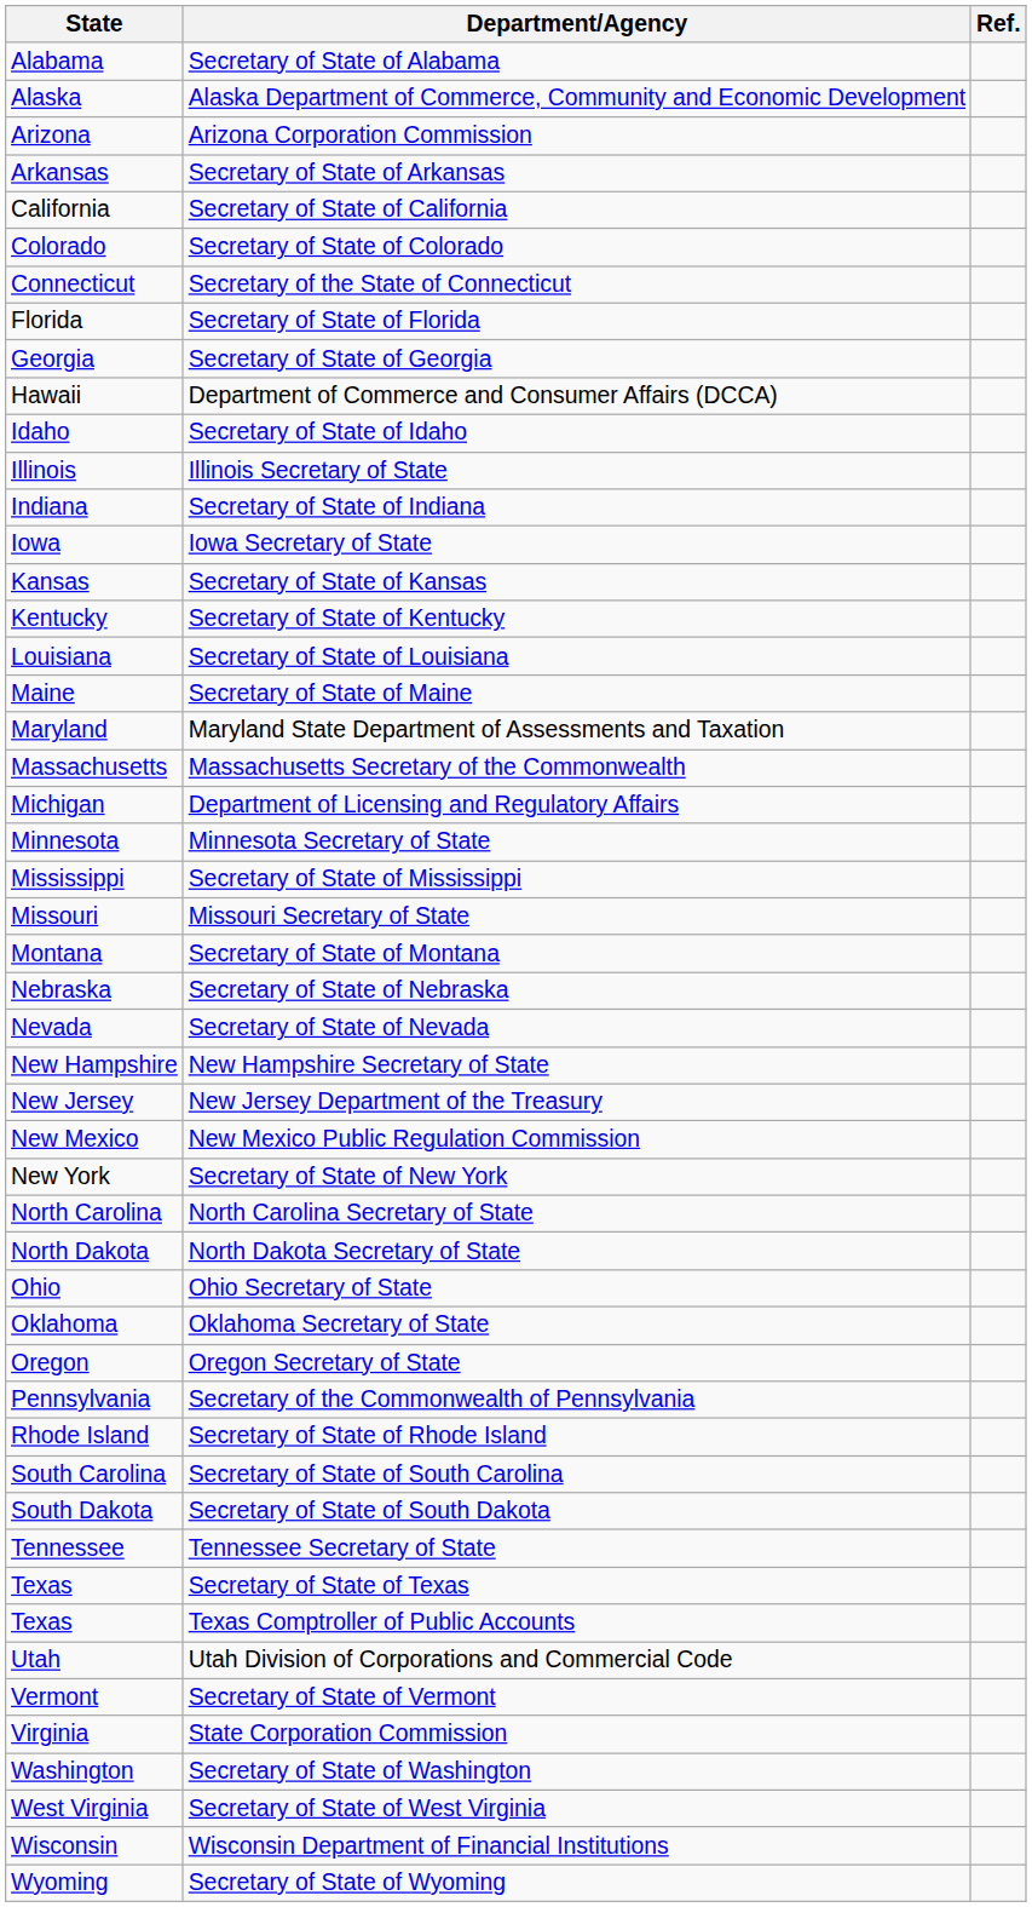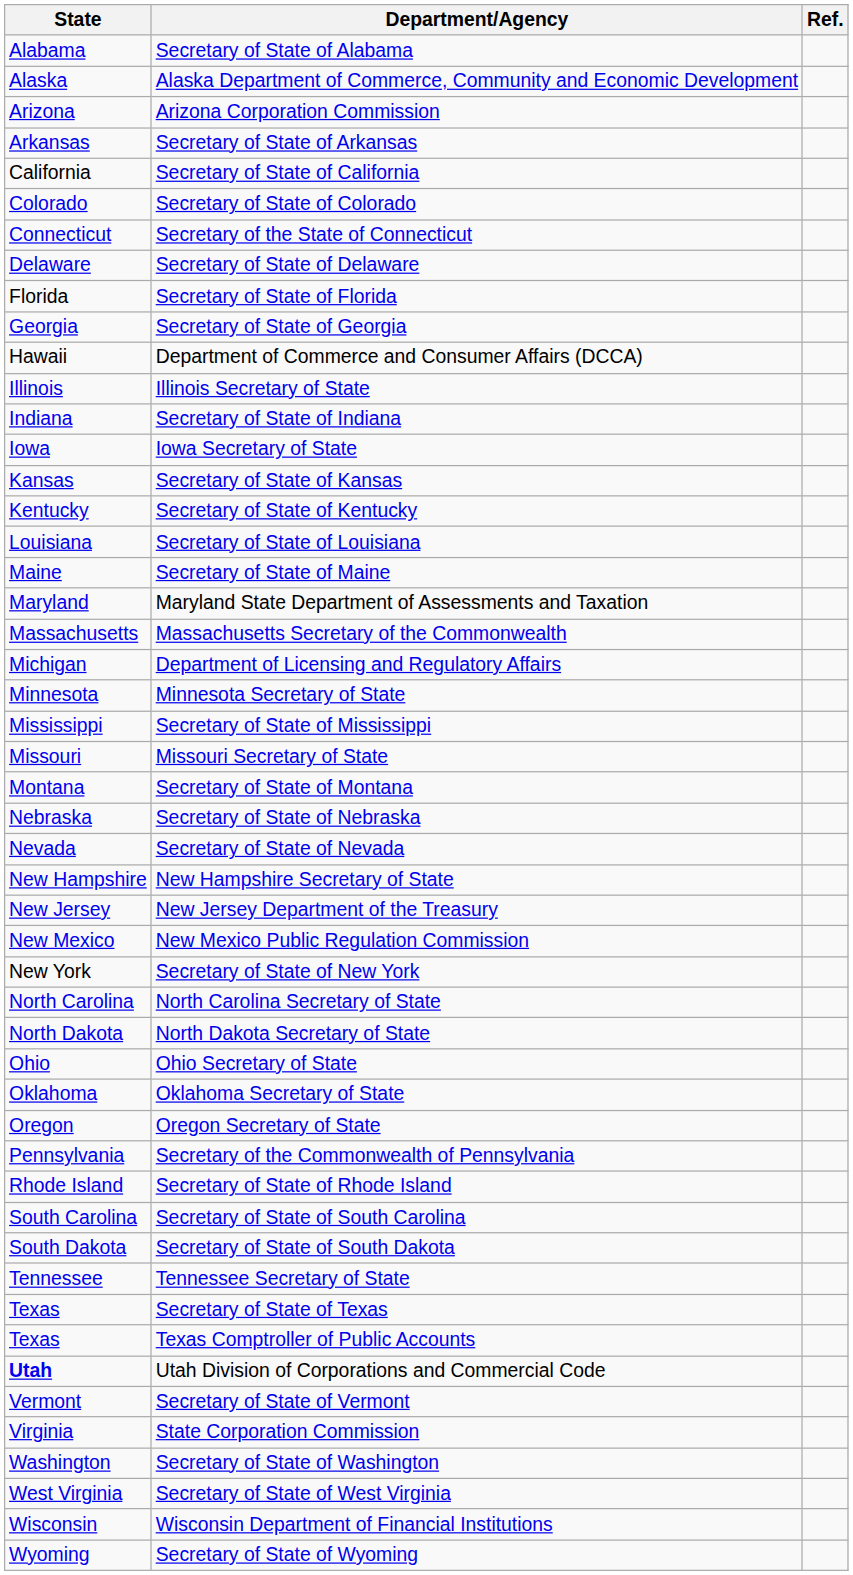 <table class="wikitable sortable static-row-numbers static-row-header-text">
 <tr>
 <th>State</th>
 <th>Department/Agency</th>
 <th>Ref.</th>
 </tr>
 <tr>
 <td><a href='#'>Alabama</a></td>
 <td><a href='#'>Secretary of State of Alabama</a></td>
 <td></td>
 </tr>
 <tr>
 <td><a href='#'>Alaska</a></td>
 <td><a href='#'>Alaska Department of Commerce, Community and Economic Development</a></td>
 <td></td>
 </tr>
 <tr>
 <td><a href='#'>Arizona</a></td>
 <td><a href='#'>Arizona Corporation Commission</a></td>
 <td></td>
 </tr>
 <tr>
 <td><a href='#'>Arkansas</a></td>
 <td><a href='#'>Secretary of State of Arkansas</a></td>
 <td></td>
 </tr>
 <tr>
 <td>California</td>
 <td><a href='#'>Secretary of State of California</a></td>
 <td></td>
 </tr>
 <tr>
 <td><a href='#'>Colorado</a></td>
 <td><a href='#'>Secretary of State of Colorado</a></td>
 <td></td>
 </tr>
 <tr>
 <td><a href='#'>Connecticut</a></td>
 <td><a href='#'>Secretary of the State of Connecticut</a></td>
 <td></td>
 </tr>
 <tr>
+<td><a href='#'>Delaware</a></td>
+<td><a href='#'>Secretary of State of Delaware</a></td>
+<td></td>
+</tr>
+<tr>
 <td>Florida</td>
 <td><a href='#'>Secretary of State of Florida</a></td>
 <td></td>
 </tr>
 <tr>
 <td><a href='#'>Georgia</a></td>
 <td><a href='#'>Secretary of State of Georgia</a></td>
 <td></td>
 </tr>
 <tr>
 <td>Hawaii</td>
 <td>Department of Commerce and Consumer Affairs (DCCA)</td>
-<td></td>
-</tr>
-<tr>
-<td><a href='#'>Idaho</a></td>
-<td><a href='#'>Secretary of State of Idaho</a></td>
 <td></td>
 </tr>
 <tr>
 <td><a href='#'>Illinois</a></td>
 <td><a href='#'>Illinois Secretary of State</a></td>
 <td></td>
 </tr>
 <tr>
 <td><a href='#'>Indiana</a></td>
 <td><a href='#'>Secretary of State of Indiana</a></td>
 <td></td>
 </tr>
 <tr>
 <td><a href='#'>Iowa</a></td>
 <td><a href='#'>Iowa Secretary of State</a></td>
 <td></td>
 </tr>
 <tr>
 <td><a href='#'>Kansas</a></td>
 <td><a href='#'>Secretary of State of Kansas</a></td>
 <td></td>
 </tr>
 <tr>
 <td><a href='#'>Kentucky</a></td>
 <td><a href='#'>Secretary of State of Kentucky</a></td>
 <td></td>
 </tr>
 <tr>
 <td><a href='#'>Louisiana</a></td>
 <td><a href='#'>Secretary of State of Louisiana</a></td>
 <td></td>
 </tr>
 <tr>
 <td><a href='#'>Maine</a></td>
 <td><a href='#'>Secretary of State of Maine</a></td>
 <td></td>
 </tr>
 <tr>
 <td><a href='#'>Maryland</a></td>
 <td>Maryland State Department of Assessments and Taxation</td>
 <td></td>
 </tr>
 <tr>
 <td><a href='#'>Massachusetts</a></td>
 <td><a href='#'>Massachusetts Secretary of the Commonwealth</a></td>
 <td></td>
 </tr>
 <tr>
 <td><a href='#'>Michigan</a></td>
 <td><a href='#'>Department of Licensing and Regulatory Affairs</a></td>
 <td></td>
 </tr>
 <tr>
 <td><a href='#'>Minnesota</a></td>
 <td><a href='#'>Minnesota Secretary of State</a></td>
 <td></td>
 </tr>
 <tr>
 <td><a href='#'>Mississippi</a></td>
 <td><a href='#'>Secretary of State of Mississippi</a></td>
 <td></td>
 </tr>
 <tr>
 <td><a href='#'>Missouri</a></td>
 <td><a href='#'>Missouri Secretary of State</a></td>
 <td></td>
 </tr>
 <tr>
 <td><a href='#'>Montana</a></td>
 <td><a href='#'>Secretary of State of Montana</a></td>
 <td></td>
 </tr>
 <tr>
 <td><a href='#'>Nebraska</a></td>
 <td><a href='#'>Secretary of State of Nebraska</a></td>
 <td></td>
 </tr>
 <tr>
 <td><a href='#'>Nevada</a></td>
 <td><a href='#'>Secretary of State of Nevada</a></td>
 <td></td>
 </tr>
 <tr>
 <td><a href='#'>New Hampshire</a></td>
 <td><a href='#'>New Hampshire Secretary of State</a></td>
 <td></td>
 </tr>
 <tr>
 <td><a href='#'>New Jersey</a></td>
 <td><a href='#'>New Jersey Department of the Treasury</a></td>
 <td></td>
 </tr>
 <tr>
 <td><a href='#'>New Mexico</a></td>
 <td><a href='#'>New Mexico Public Regulation Commission</a></td>
 <td></td>
 </tr>
 <tr>
 <td>New York</td>
 <td><a href='#'>Secretary of State of New York</a></td>
 <td></td>
 </tr>
 <tr>
 <td><a href='#'>North Carolina</a></td>
 <td><a href='#'>North Carolina Secretary of State</a></td>
 <td></td>
 </tr>
 <tr>
 <td><a href='#'>North Dakota</a></td>
 <td><a href='#'>North Dakota Secretary of State</a></td>
 <td></td>
 </tr>
 <tr>
 <td><a href='#'>Ohio</a></td>
 <td><a href='#'>Ohio Secretary of State</a></td>
 <td></td>
 </tr>
 <tr>
 <td><a href='#'>Oklahoma</a></td>
 <td><a href='#'>Oklahoma Secretary of State</a></td>
 <td></td>
 </tr>
 <tr>
 <td><a href='#'>Oregon</a></td>
 <td><a href='#'>Oregon Secretary of State</a></td>
 <td></td>
 </tr>
 <tr>
 <td><a href='#'>Pennsylvania</a></td>
 <td><a href='#'>Secretary of the Commonwealth of Pennsylvania</a></td>
 <td></td>
 </tr>
 <tr>
 <td><a href='#'>Rhode Island</a></td>
 <td><a href='#'>Secretary of State of Rhode Island</a></td>
 <td></td>
 </tr>
 <tr>
 <td><a href='#'>South Carolina</a></td>
 <td><a href='#'>Secretary of State of South Carolina</a></td>
 <td></td>
 </tr>
 <tr>
 <td><a href='#'>South Dakota</a></td>
 <td><a href='#'>Secretary of State of South Dakota</a></td>
 <td></td>
 </tr>
 <tr>
 <td><a href='#'>Tennessee</a></td>
 <td><a href='#'>Tennessee Secretary of State</a></td>
 <td></td>
 </tr>
 <tr>
 <td><a href='#'>Texas</a></td>
 <td><a href='#'>Secretary of State of Texas</a></td>
 <td></td>
 </tr>
 <tr>
 <td><a href='#'>Texas</a></td>
 <td><a href='#'>Texas Comptroller of Public Accounts</a></td>
 <td></td>
 </tr>
 <tr>
-<td><a href='#'>Utah</a></td>
+<td><strong><a href='#'>Utah</a></strong></td>
 <td>Utah Division of Corporations and Commercial Code</td>
 <td></td>
 </tr>
 <tr>
 <td><a href='#'>Vermont</a></td>
 <td><a href='#'>Secretary of State of Vermont</a></td>
 <td></td>
 </tr>
 <tr>
 <td><a href='#'>Virginia</a></td>
 <td><a href='#'>State Corporation Commission</a></td>
 <td></td>
 </tr>
 <tr>
 <td><a href='#'>Washington</a></td>
 <td><a href='#'>Secretary of State of Washington</a></td>
 <td></td>
 </tr>
 <tr>
 <td><a href='#'>West Virginia</a></td>
 <td><a href='#'>Secretary of State of West Virginia</a></td>
 <td></td>
 </tr>
 <tr>
 <td><a href='#'>Wisconsin</a></td>
 <td><a href='#'>Wisconsin Department of Financial Institutions</a></td>
 <td></td>
 </tr>
 <tr>
 <td><a href='#'>Wyoming</a></td>
 <td><a href='#'>Secretary of State of Wyoming</a></td>
 <td></td>
 </tr>
 </table>
